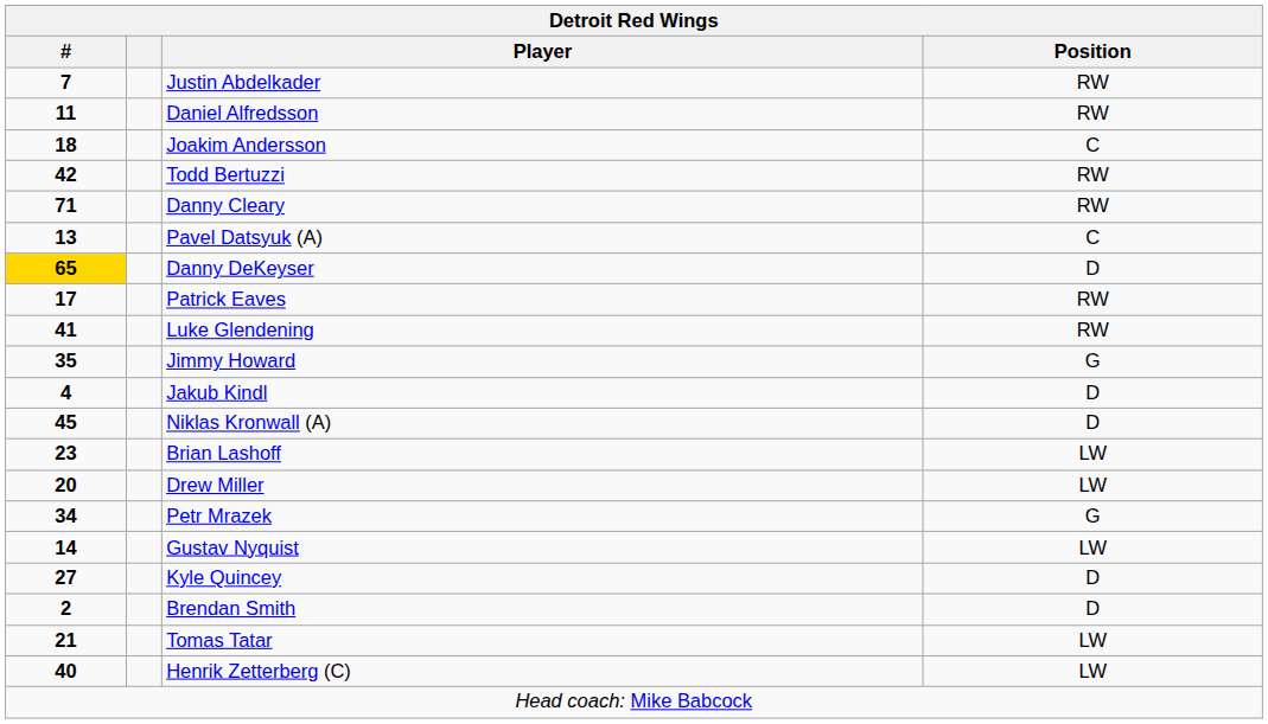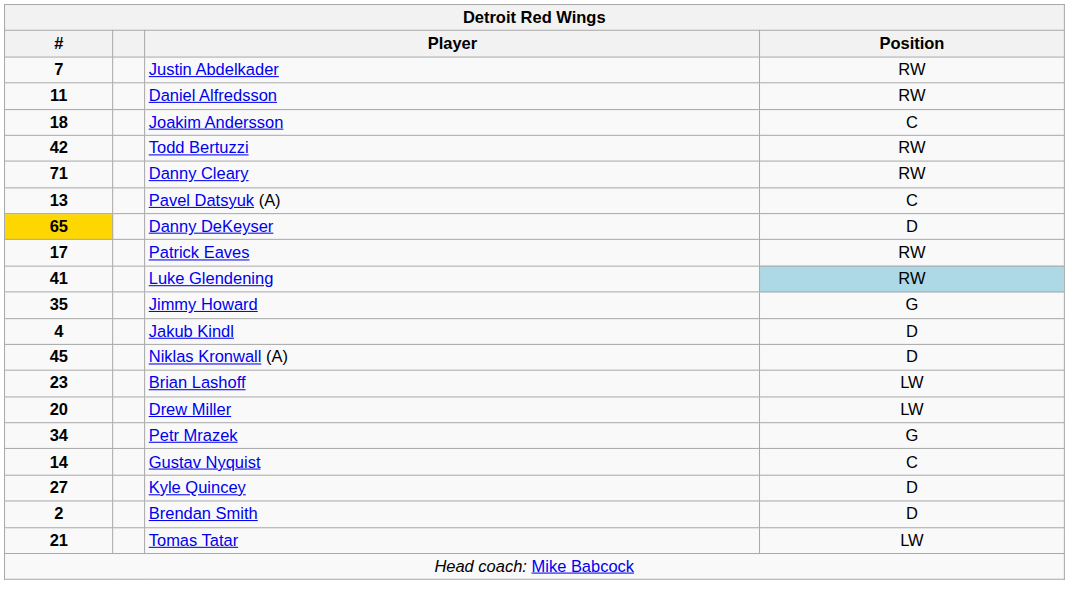 <table class="wikitable" style="width:65%; text-align:center;">
 <tr>
 <th colspan=4>Detroit Red Wings</th>
 </tr>
 <tr>
 <th>#</th>
 <th></th>
 <th>Player</th>
 <th>Position</th>
 </tr>
 <tr>
 <td><strong>7</strong></td>
 <td align=center></td>
 <td align=left><a href='#'>Justin Abdelkader</a></td>
 <td>RW</td>
 </tr>
 <tr>
 <td><strong>11</strong></td>
 <td align=center></td>
 <td align=left><a href='#'>Daniel Alfredsson</a></td>
 <td>RW</td>
 </tr>
 <tr>
 <td><strong>18</strong></td>
 <td align=center></td>
 <td align=left><a href='#'>Joakim Andersson</a></td>
 <td>C</td>
 </tr>
 <tr>
 <td><strong>42</strong></td>
 <td align=center></td>
 <td align=left><a href='#'>Todd Bertuzzi</a></td>
 <td>RW</td>
 </tr>
 <tr>
 <td><strong>71</strong></td>
 <td align=center></td>
 <td align=left><a href='#'>Danny Cleary</a></td>
 <td>RW</td>
 </tr>
 <tr>
 <td><strong>13</strong></td>
 <td align=center></td>
 <td align=left><a href='#'>Pavel Datsyuk</a> (A)</td>
 <td>C</td>
 </tr>
 <tr>
 <td style="background: gold;"><strong>65</strong></td>
 <td align=center></td>
 <td align=left><a href='#'>Danny DeKeyser</a></td>
 <td>D</td>
 </tr>
 <tr>
 <td><strong>17</strong></td>
 <td align=center></td>
 <td align=left><a href='#'>Patrick Eaves</a></td>
 <td>RW</td>
 </tr>
 <tr>
 <td><strong>41</strong></td>
 <td align=center></td>
 <td align=left><a href='#'>Luke Glendening</a></td>
-<td>RW</td>
+<td style="background: lightblue;">RW</td>
 </tr>
 <tr>
 <td><strong>35</strong></td>
 <td align=center></td>
 <td align=left><a href='#'>Jimmy Howard</a></td>
 <td>G</td>
 </tr>
 <tr>
 <td><strong>4</strong></td>
 <td align=center></td>
 <td align=left><a href='#'>Jakub Kindl</a></td>
 <td>D</td>
 </tr>
 <tr>
 <td><strong>45</strong></td>
 <td align=center></td>
 <td align=left><a href='#'>Niklas Kronwall</a> (A)</td>
 <td>D</td>
 </tr>
 <tr>
 <td><strong>23</strong></td>
 <td align=center></td>
 <td align=left><a href='#'>Brian Lashoff</a></td>
 <td>LW</td>
 </tr>
 <tr>
 <td><strong>20</strong></td>
 <td align=center></td>
 <td align=left><a href='#'>Drew Miller</a></td>
 <td>LW</td>
 </tr>
 <tr>
 <td><strong>34</strong></td>
 <td align=center></td>
 <td align=left><a href='#'>Petr Mrazek</a></td>
 <td>G</td>
 </tr>
 <tr>
 <td><strong>14</strong></td>
 <td align=center></td>
 <td align=left><a href='#'>Gustav Nyquist</a></td>
-<td>LW</td>
+<td>C</td>
 </tr>
 <tr>
 <td><strong>27</strong></td>
 <td align=center></td>
 <td align=left><a href='#'>Kyle Quincey</a></td>
 <td>D</td>
 </tr>
 <tr>
 <td><strong>2</strong></td>
 <td align=center></td>
 <td align=left><a href='#'>Brendan Smith</a></td>
 <td>D</td>
 </tr>
 <tr>
 <td><strong>21</strong></td>
 <td align=center></td>
 <td align=left><a href='#'>Tomas Tatar</a></td>
 <td>LW</td>
 </tr>
 <tr>
-<td><strong>40</strong></td>
-<td align=center></td>
-<td align=left><a href='#'>Henrik Zetterberg</a> (C)</td>
-<td>LW</td>
-</tr>
-<tr>
 <td colspan=4><em>Head coach:</em>  <a href='#'>Mike Babcock</a></td>
 </tr>
 </table>
